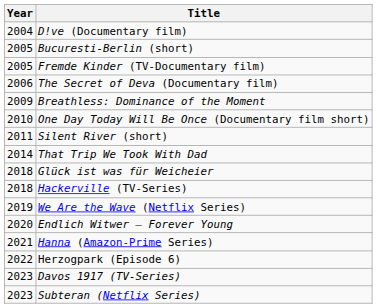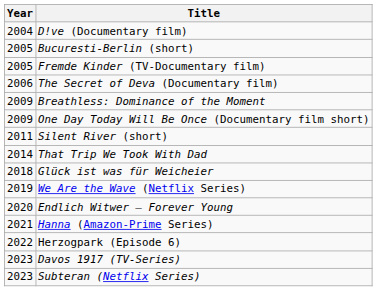 <table class="wikitable">
 <tr>
 <th>Year</th>
 <th>Title</th>
 </tr>
 <tr>
 <td>2004</td>
 <td><em>D!ve</em> (Documentary film)</td>
 </tr>
 <tr>
 <td>2005</td>
 <td><em>Bucuresti-Berlin</em> (short)</td>
 </tr>
 <tr>
 <td>2005</td>
 <td><em>Fremde Kinder</em> (TV-Documentary film)</td>
 </tr>
 <tr>
 <td>2006</td>
 <td><em>The Secret of Deva</em> (Documentary film)</td>
 </tr>
 <tr>
 <td>2009</td>
 <td><em>Breathless: Dominance of the Moment</em></td>
 </tr>
 <tr>
-<td>2010</td>
+<td>2009</td>
 <td><em>One Day Today Will Be Once</em> (Documentary film short)</td>
 </tr>
 <tr>
 <td>2011</td>
 <td><em>Silent River</em> (short)</td>
 </tr>
 <tr>
 <td>2014</td>
 <td><em>That Trip We Took With Dad</em></td>
 </tr>
 <tr>
 <td>2018</td>
 <td><em>Glück ist was für Weicheier</em></td>
-</tr>
-<tr>
-<td>2018</td>
-<td><em><a href='#'>Hackerville</a></em> (TV-Series)</td>
 </tr>
 <tr>
 <td>2019</td>
 <td><em><a href='#'>We Are the Wave</a></em> (<a href='#'>Netflix</a> Series)</td>
 </tr>
 <tr>
 <td>2020</td>
 <td><em>Endlich Witwer – Forever Young</em></td>
 </tr>
 <tr>
 <td>2021</td>
 <td><em><a href='#'>Hanna</a></em> (<a href='#'>Amazon-Prime</a> Series)</td>
 </tr>
 <tr>
 <td>2022</td>
 <td>Herzogpark (Episode 6)</td>
 </tr>
 <tr>
 <td>2023</td>
 <td><em>Davos 1917 (TV-Series)</em></td>
 </tr>
 <tr>
 <td>2023</td>
 <td><em>Subteran (<a href='#'>Netflix</a> Series)</em></td>
 </tr>
 </table>
